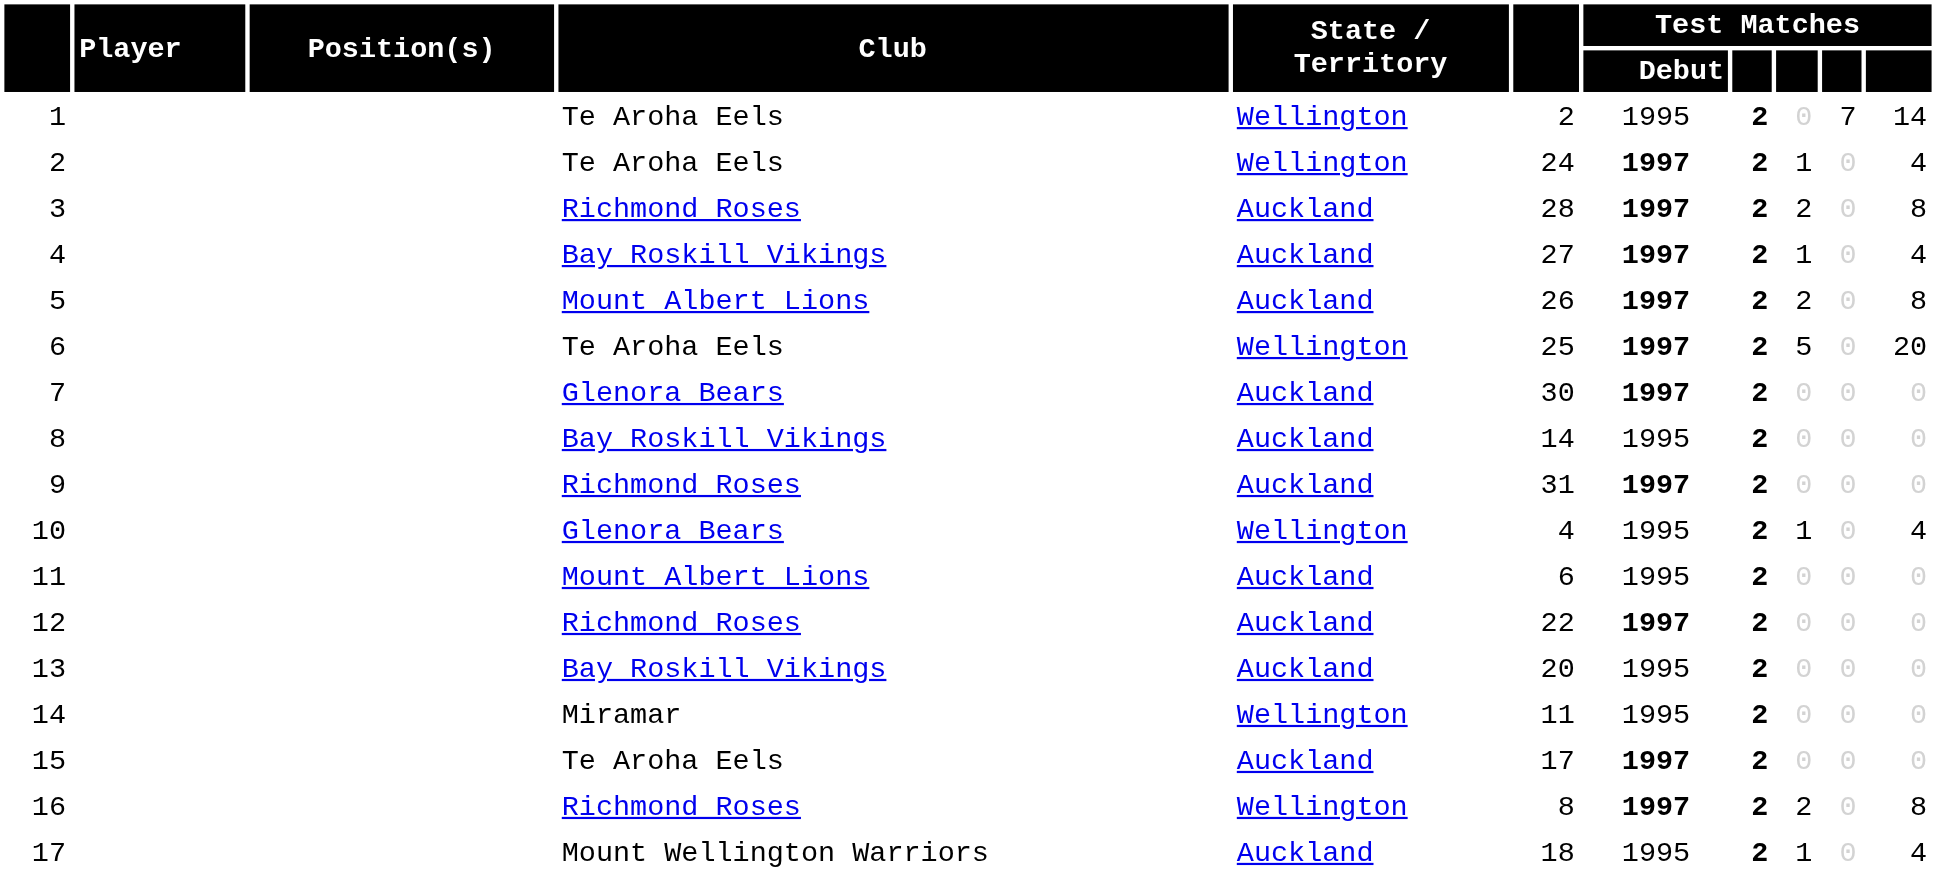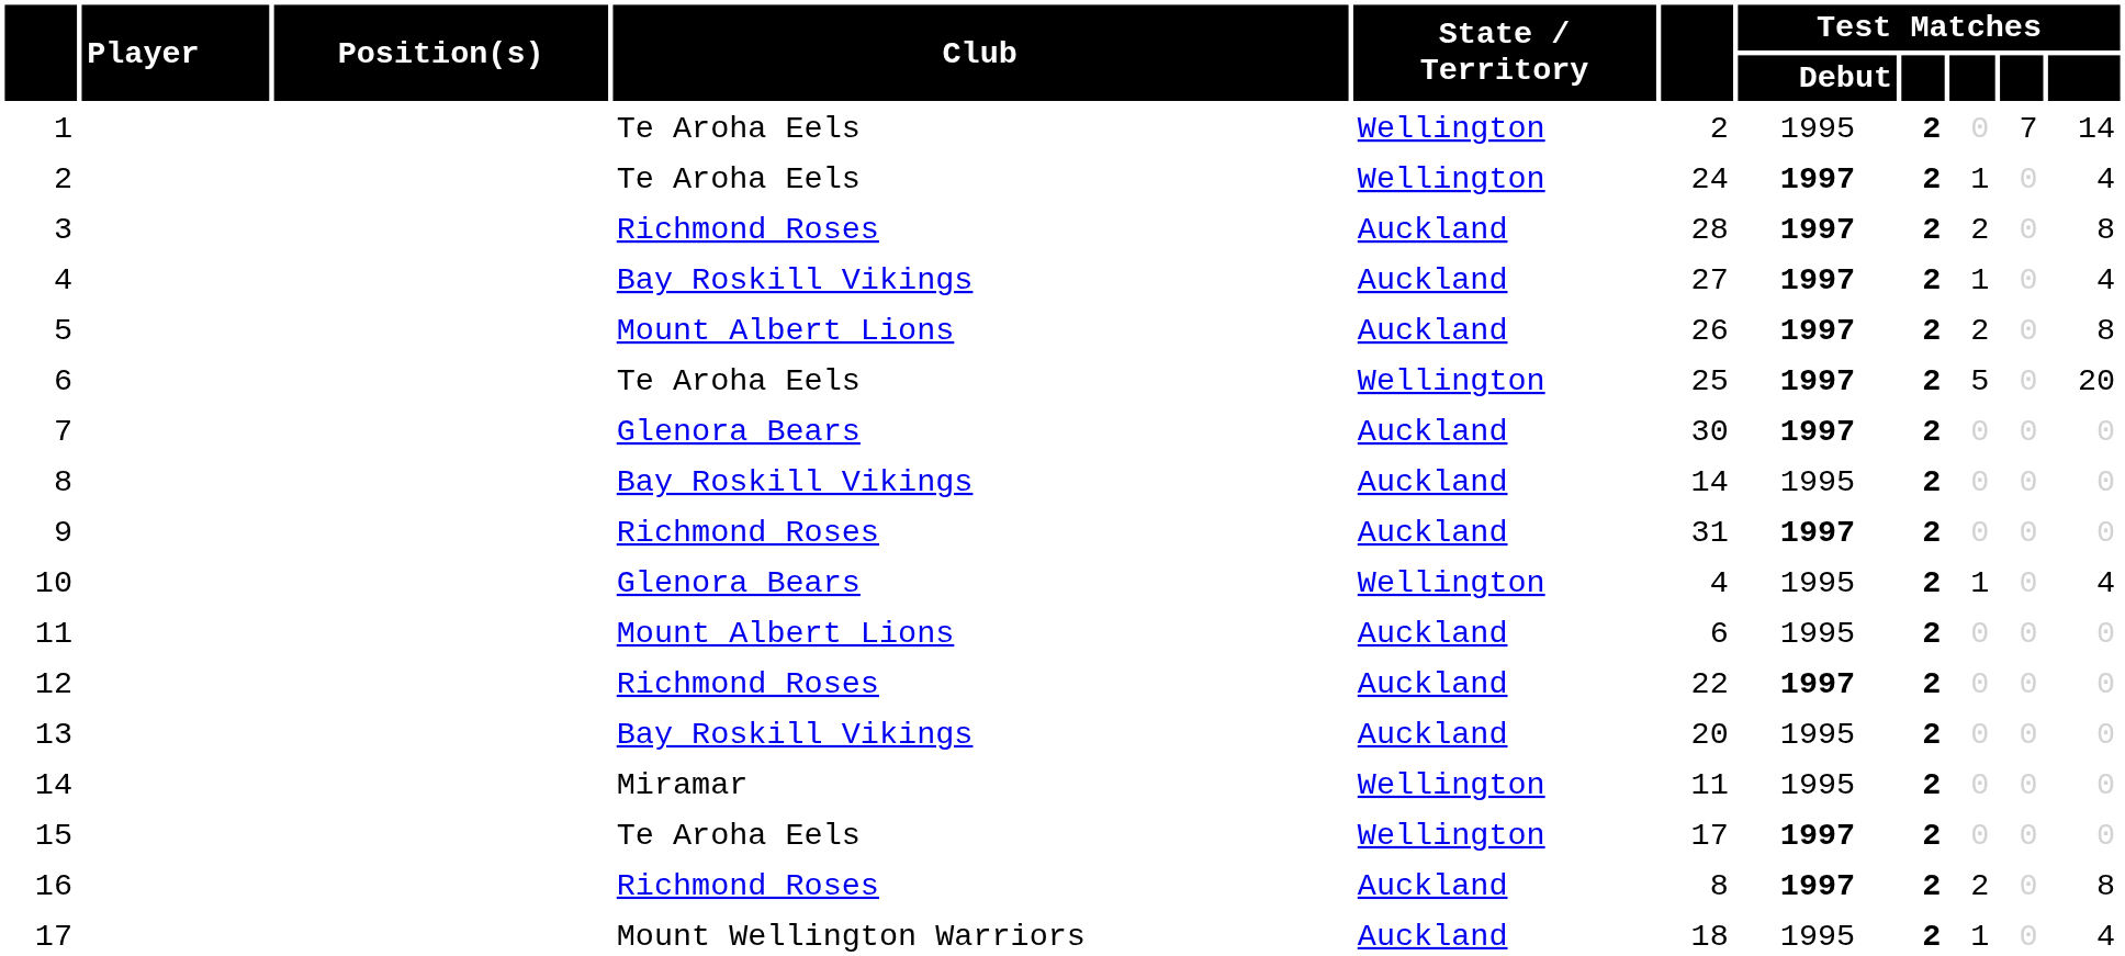 <table class="sortable" border="0" cellspacing="2" cellpadding="2" style="width:100%; text-align:right;">
 <tr style="background:black; color:white;">
 <th rowspan=2 align=center class="unsortable"></th>
 <th rowspan=2 align=left>Player</th>
 <th rowspan=2 align=center class="unsortable">Position(s)</th>
 <th rowspan=2 align=center>Club</th>
 <th rowspan=2 align=center>State / <br> Territory</th>
 <th rowspan=2 align=center></th>
 <th colspan=5 align=center>Test Matches</th>
 </tr>
 <tr style="background:black; color:white;">
 <th>Debut</th>
 <th class="unsortable"></th>
 <th class="unsortable"></th>
 <th class="unsortable"></th>
 <th class="unsortable"></th>
 </tr>
 <tr>
 <td>1</td>
 <td align=left></td>
 <td align=center></td>
 <td align=left>Te Aroha Eels</td>
 <td align=left> <a href='#'>Wellington</a></td>
 <td>2</td>
 <td align=center>1995</td>
 <td><strong>2</strong></td>
 <td style="color:lightgray">0</td>
 <td>7</td>
 <td>14</td>
 </tr>
 <tr>
 <td>2</td>
 <td align=left></td>
 <td align=center></td>
 <td align=left>Te Aroha Eels</td>
 <td align=left> <a href='#'>Wellington</a></td>
 <td>24</td>
 <td align=center><strong>1997</strong></td>
 <td><strong>2</strong></td>
 <td>1</td>
 <td style="color:lightgray">0</td>
 <td>4</td>
 </tr>
 <tr>
 <td>3</td>
 <td align=left></td>
 <td align=center></td>
 <td align=left><a href='#'>Richmond Roses</a></td>
 <td align=left> <a href='#'>Auckland</a></td>
 <td>28</td>
 <td align=center><strong>1997</strong></td>
 <td><strong>2</strong></td>
 <td>2</td>
 <td style="color:lightgray">0</td>
 <td>8</td>
 </tr>
 <tr>
 <td>4</td>
 <td align=left></td>
 <td align=center></td>
 <td align=left><a href='#'>Bay Roskill Vikings</a></td>
 <td align=left> <a href='#'>Auckland</a></td>
 <td>27</td>
 <td align=center><strong>1997</strong></td>
 <td><strong>2</strong></td>
 <td>1</td>
 <td style="color:lightgray">0</td>
 <td>4</td>
 </tr>
 <tr>
 <td>5</td>
 <td align=left></td>
 <td align=center></td>
 <td align=left><a href='#'>Mount Albert Lions</a></td>
 <td align=left> <a href='#'>Auckland</a></td>
 <td>26</td>
 <td align=center><strong>1997</strong></td>
 <td><strong>2</strong></td>
 <td>2</td>
 <td style="color:lightgray">0</td>
 <td>8</td>
 </tr>
 <tr>
 <td>6</td>
 <td align=left></td>
 <td align=center></td>
 <td align=left>Te Aroha Eels</td>
 <td align=left> <a href='#'>Wellington</a></td>
 <td>25</td>
 <td align=center><strong>1997</strong></td>
 <td><strong>2</strong></td>
 <td>5</td>
 <td style="color:lightgray">0</td>
 <td>20</td>
 </tr>
 <tr>
 <td>7</td>
 <td align=left></td>
 <td align=center></td>
 <td align=left><a href='#'>Glenora Bears</a></td>
 <td align=left> <a href='#'>Auckland</a></td>
 <td>30</td>
 <td align=center><strong>1997</strong></td>
 <td><strong>2</strong></td>
 <td style="color:lightgray">0</td>
 <td style="color:lightgray">0</td>
 <td style="color:lightgray">0</td>
 </tr>
 <tr>
 <td>8</td>
 <td align=left></td>
 <td align=center></td>
 <td align=left><a href='#'>Bay Roskill Vikings</a></td>
 <td align=left> <a href='#'>Auckland</a></td>
 <td>14</td>
 <td align=center>1995</td>
 <td><strong>2</strong></td>
 <td style="color:lightgray">0</td>
 <td style="color:lightgray">0</td>
 <td style="color:lightgray">0</td>
 </tr>
 <tr>
 <td>9</td>
 <td align=left></td>
 <td align=center></td>
 <td align=left><a href='#'>Richmond Roses</a></td>
 <td align=left> <a href='#'>Auckland</a></td>
 <td>31</td>
 <td align=center><strong>1997</strong></td>
 <td><strong>2</strong></td>
 <td style="color:lightgray">0</td>
 <td style="color:lightgray">0</td>
 <td style="color:lightgray">0</td>
 </tr>
 <tr>
 <td>10</td>
 <td align=left></td>
 <td align=center></td>
 <td align=left><a href='#'>Glenora Bears</a></td>
 <td align=left> <a href='#'>Wellington</a></td>
 <td>4</td>
 <td align=center>1995</td>
 <td><strong>2</strong></td>
 <td>1</td>
 <td style="color:lightgray">0</td>
 <td>4</td>
 </tr>
 <tr>
 <td>11</td>
 <td align=left></td>
 <td align=center></td>
 <td align=left><a href='#'>Mount Albert Lions</a></td>
 <td align=left> <a href='#'>Auckland</a></td>
 <td>6</td>
 <td align=center>1995</td>
 <td><strong>2</strong></td>
 <td style="color:lightgray">0</td>
 <td style="color:lightgray">0</td>
 <td style="color:lightgray">0</td>
 </tr>
 <tr>
 <td>12</td>
 <td align=left></td>
 <td align=center></td>
 <td align=left><a href='#'>Richmond Roses</a></td>
 <td align=left> <a href='#'>Auckland</a></td>
 <td>22</td>
 <td align=center><strong>1997</strong></td>
 <td><strong>2</strong></td>
 <td style="color:lightgray">0</td>
 <td style="color:lightgray">0</td>
 <td style="color:lightgray">0</td>
 </tr>
 <tr>
 <td>13</td>
 <td align=left></td>
 <td align=center></td>
 <td align=left><a href='#'>Bay Roskill Vikings</a></td>
 <td align=left> <a href='#'>Auckland</a></td>
 <td>20</td>
 <td align=center>1995</td>
 <td><strong>2</strong></td>
 <td style="color:lightgray">0</td>
 <td style="color:lightgray">0</td>
 <td style="color:lightgray">0</td>
 </tr>
 <tr>
 <td>14</td>
 <td align=left></td>
 <td align=center></td>
 <td align=left>Miramar</td>
 <td align=left> <a href='#'>Wellington</a></td>
 <td>11</td>
 <td align=center>1995</td>
 <td><strong>2</strong></td>
 <td style="color:lightgray">0</td>
 <td style="color:lightgray">0</td>
 <td style="color:lightgray">0</td>
 </tr>
 <tr>
 <td>15</td>
 <td align=left></td>
 <td align=center></td>
 <td align=left>Te Aroha Eels</td>
-<td align=left> <a href='#'>Auckland</a></td>
+<td align=left> <a href='#'>Wellington</a></td>
 <td>17</td>
 <td align=center><strong>1997</strong></td>
 <td><strong>2</strong></td>
 <td style="color:lightgray">0</td>
 <td style="color:lightgray">0</td>
 <td style="color:lightgray">0</td>
 </tr>
 <tr>
 <td>16</td>
 <td align=left></td>
 <td align=center></td>
 <td align=left><a href='#'>Richmond Roses</a></td>
-<td align=left> <a href='#'>Wellington</a></td>
+<td align=left> <a href='#'>Auckland</a></td>
 <td>8</td>
 <td align=center><strong>1997</strong></td>
 <td><strong>2</strong></td>
 <td>2</td>
 <td style="color:lightgray">0</td>
 <td>8</td>
 </tr>
 <tr>
 <td>17</td>
 <td align=left></td>
 <td align=center></td>
 <td align=left>Mount Wellington Warriors</td>
 <td align=left> <a href='#'>Auckland</a></td>
 <td>18</td>
 <td align=center>1995</td>
 <td><strong>2</strong></td>
 <td>1</td>
 <td style="color:lightgray">0</td>
 <td>4</td>
 </tr>
 </table>
